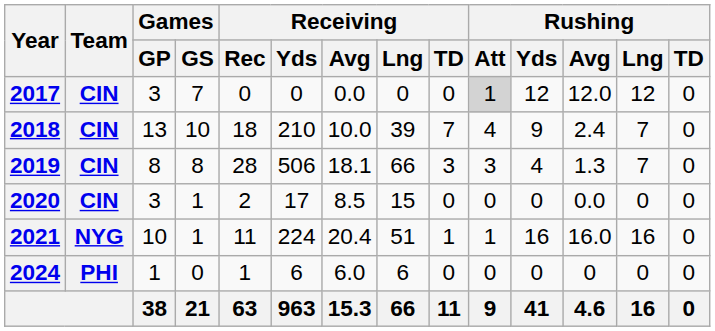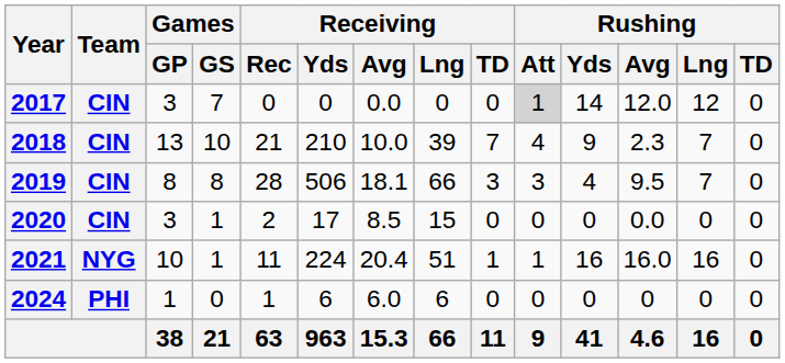 <table class=wikitable style="text-align:center;">
 <tr>
 <th rowspan="2">Year</th>
 <th rowspan="2">Team</th>
 <th colspan="2">Games</th>
 <th colspan="5">Receiving</th>
 <th colspan="5">Rushing</th>
 </tr>
 <tr>
 <th>GP</th>
 <th>GS</th>
 <th>Rec</th>
 <th>Yds</th>
 <th>Avg</th>
 <th>Lng</th>
 <th>TD</th>
 <th>Att</th>
 <th>Yds</th>
 <th>Avg</th>
 <th>Lng</th>
 <th>TD</th>
 </tr>
 <tr>
 <th><a href='#'>2017</a></th>
 <th><a href='#'>CIN</a></th>
 <td>3</td>
 <td>7</td>
 <td>0</td>
 <td>0</td>
 <td>0.0</td>
 <td>0</td>
 <td>0</td>
 <td style="background: lightgrey;">1</td>
-<td>12</td>
+<td>14</td>
 <td>12.0</td>
 <td>12</td>
 <td>0</td>
 </tr>
 <tr>
 <th><a href='#'>2018</a></th>
 <th><a href='#'>CIN</a></th>
 <td>13</td>
 <td>10</td>
-<td>18</td>
+<td>21</td>
 <td>210</td>
 <td>10.0</td>
 <td>39</td>
 <td>7</td>
 <td>4</td>
 <td>9</td>
-<td>2.4</td>
+<td>2.3</td>
 <td>7</td>
 <td>0</td>
 </tr>
 <tr>
 <th><a href='#'>2019</a></th>
 <th><a href='#'>CIN</a></th>
 <td>8</td>
 <td>8</td>
 <td>28</td>
 <td>506</td>
 <td>18.1</td>
 <td>66</td>
 <td>3</td>
 <td>3</td>
 <td>4</td>
-<td>1.3</td>
+<td>9.5</td>
 <td>7</td>
 <td>0</td>
 </tr>
 <tr>
 <th><a href='#'>2020</a></th>
 <th><a href='#'>CIN</a></th>
 <td>3</td>
 <td>1</td>
 <td>2</td>
 <td>17</td>
 <td>8.5</td>
 <td>15</td>
 <td>0</td>
 <td>0</td>
 <td>0</td>
 <td>0.0</td>
 <td>0</td>
 <td>0</td>
 </tr>
 <tr>
 <th><a href='#'>2021</a></th>
 <th><a href='#'>NYG</a></th>
 <td>10</td>
 <td>1</td>
 <td>11</td>
 <td>224</td>
 <td>20.4</td>
 <td>51</td>
 <td>1</td>
 <td>1</td>
 <td>16</td>
 <td>16.0</td>
 <td>16</td>
 <td 0>0</td>
 </tr>
 <tr>
 <th><a href='#'>2024</a></th>
 <th><a href='#'>PHI</a></th>
 <td>1</td>
 <td>0</td>
 <td>1</td>
 <td>6</td>
 <td>6.0</td>
 <td>6</td>
 <td>0</td>
 <td>0</td>
 <td>0</td>
 <td>0</td>
 <td>0</td>
 <td 0>0</td>
 </tr>
 <tr>
 <th colspan="2"></th>
 <th>38</th>
 <th>21</th>
 <th>63</th>
 <th>963</th>
 <th>15.3</th>
 <th>66</th>
 <th>11</th>
 <th>9</th>
 <th>41</th>
 <th>4.6</th>
 <th>16</th>
 <th>0</th>
 </tr>
 </table>
